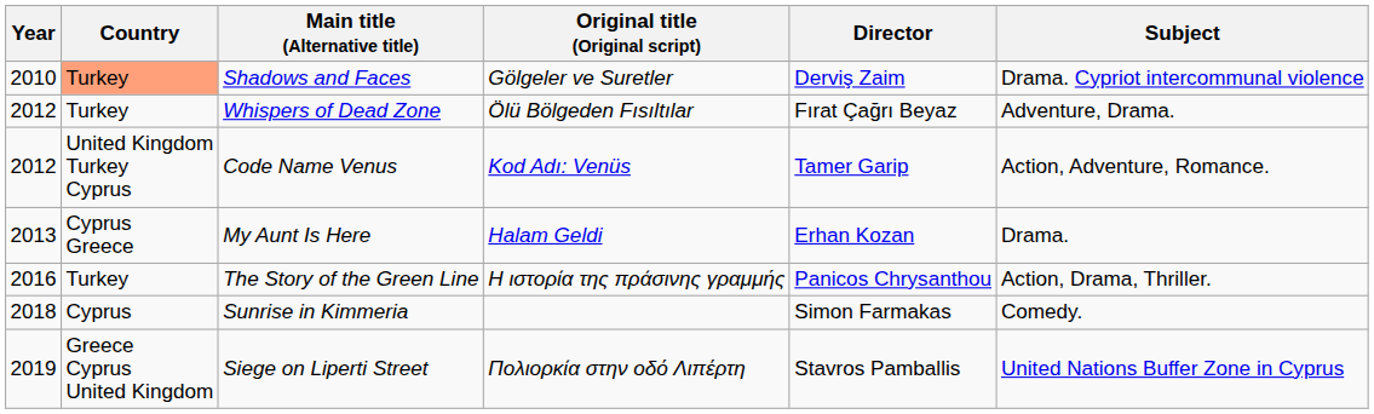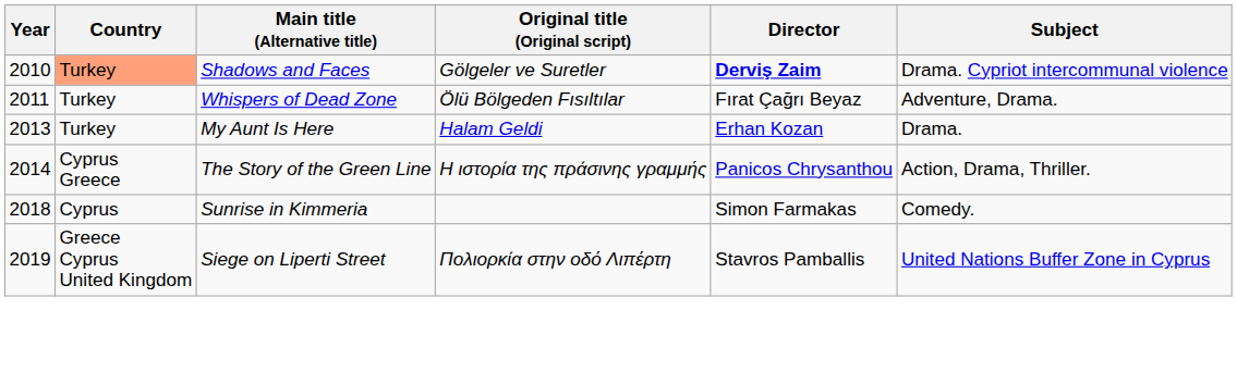 <table class="wikitable sortable">
 <tr>
 <th>Year</th>
 <th>Country</th>
 <th class="unsortable">Main title<br><small>(Alternative title)</small></th>
 <th class="unsortable">Original title<br><small>(Original script)</small></th>
 <th>Director</th>
 <th class="unsortable">Subject</th>
 </tr>
 <tr>
 <td>2010</td>
 <td style="background: lightsalmon;">Turkey</td>
 <td><em><a href='#'>Shadows and Faces</a></em></td>
 <td><em>Gölgeler ve Suretler</em></td>
-<td><a href='#'>Derviş Zaim</a></td>
+<td><strong><a href='#'>Derviş Zaim</a></strong></td>
 <td>Drama. <a href='#'>Cypriot intercommunal violence</a></td>
 </tr>
 <tr>
-<td>2012</td>
+<td>2011</td>
 <td>Turkey</td>
 <td><em><a href='#'>Whispers of Dead Zone</a></em></td>
 <td><em>Ölü Bölgeden Fısıltılar</em></td>
 <td>Fırat Çağrı Beyaz</td>
 <td>Adventure, Drama.</td>
 </tr>
 <tr>
-<td>2012</td>
-<td>United Kingdom<br>Turkey<br>Cyprus</td>
-<td><em>Code Name Venus</em></td>
-<td><em><a href='#'>Kod Adı: Venüs</a></em></td>
-<td><a href='#'>Tamer Garip</a></td>
-<td>Action, Adventure, Romance.</td>
-</tr>
-<tr>
 <td>2013</td>
-<td>Cyprus<br>Greece</td>
+<td>Turkey</td>
 <td><em>My Aunt Is Here</em></td>
 <td><em><a href='#'>Halam Geldi</a></em></td>
 <td><a href='#'>Erhan Kozan</a></td>
 <td>Drama.</td>
 </tr>
 <tr>
-<td>2016</td>
-<td>Turkey</td>
+<td>2014</td>
+<td>Cyprus<br>Greece</td>
 <td><em>The Story of the Green Line</em></td>
 <td><em>Η ιστορία της πράσινης γραμμής</em></td>
 <td><a href='#'>Panicos Chrysanthou</a></td>
 <td>Action, Drama, Thriller.</td>
 </tr>
 <tr>
 <td>2018</td>
 <td>Cyprus</td>
 <td><em>Sunrise in Kimmeria</em></td>
 <td></td>
 <td>Simon Farmakas</td>
 <td>Comedy.</td>
 </tr>
 <tr>
 <td>2019</td>
 <td>Greece<br>Cyprus<br>United Kingdom</td>
 <td><em>Siege on Liperti Street</em></td>
 <td><em>Πολιορκία στην οδό Λιπέρτη</em></td>
 <td>Stavros Pamballis</td>
 <td><a href='#'>United Nations Buffer Zone in Cyprus</a></td>
 </tr>
 </table>
